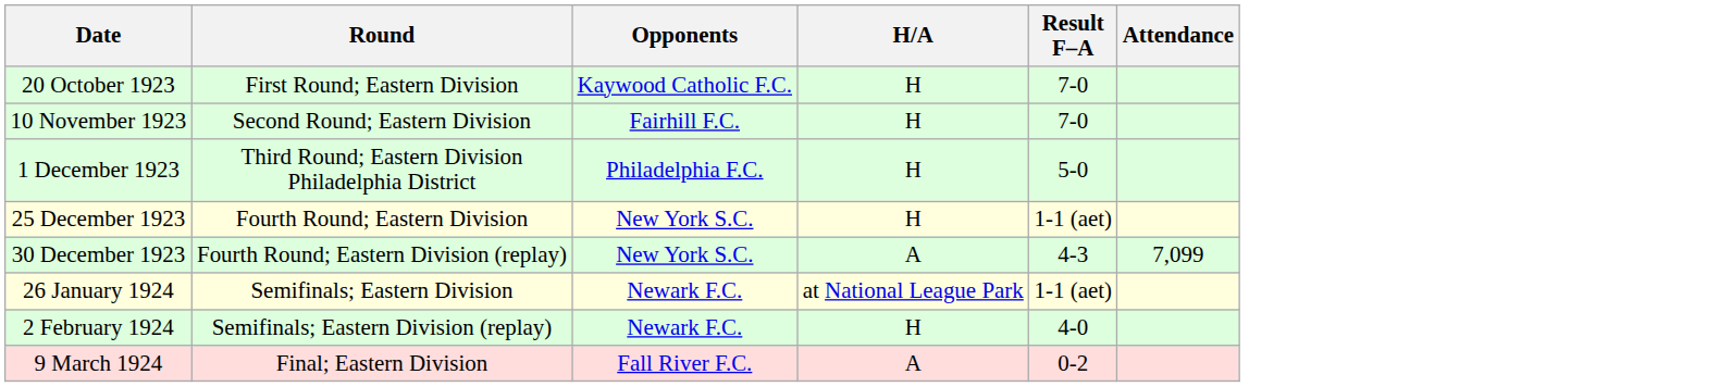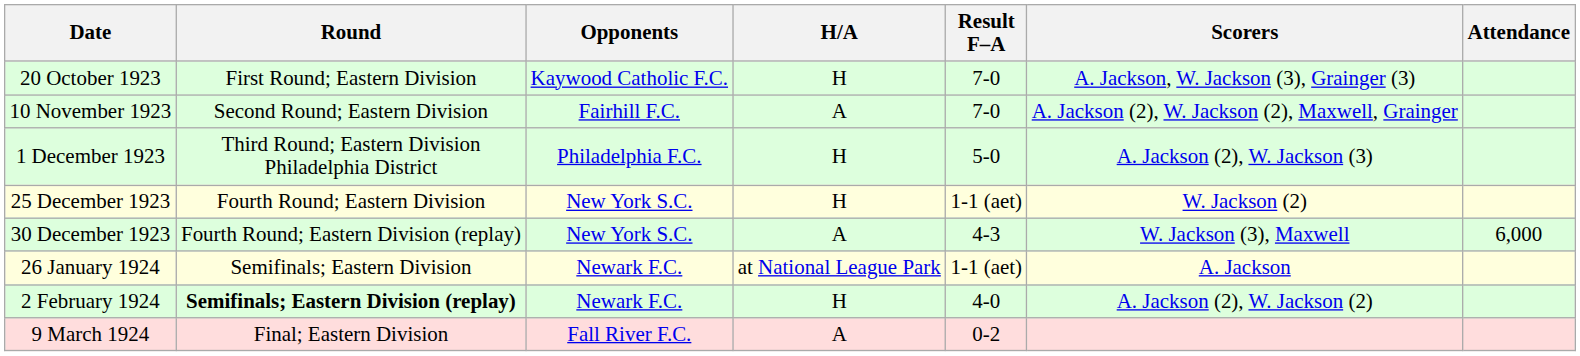 <table class="wikitable" style="text-align:center">
 <tr>
 <th>Date</th>
 <th>Round</th>
 <th>Opponents</th>
 <th>H/A</th>
 <th>Result<br>F–A</th>
+<th>Scorers</th>
 <th>Attendance</th>
 </tr>
 <tr bgcolor="#ddffdd">
 <td>20 October 1923</td>
 <td>First Round; Eastern Division</td>
 <td><a href='#'>Kaywood Catholic F.C.</a></td>
 <td>H</td>
 <td>7-0</td>
+<td><a href='#'>A. Jackson</a>, <a href='#'>W. Jackson</a> (3), <a href='#'>Grainger</a> (3)</td>
 <td></td>
 </tr>
 <tr bgcolor="#ddffdd">
 <td>10 November 1923</td>
 <td>Second Round; Eastern Division</td>
 <td><a href='#'>Fairhill F.C.</a></td>
-<td>H</td>
+<td>A</td>
 <td>7-0</td>
+<td><a href='#'>A. Jackson</a> (2), <a href='#'>W. Jackson</a> (2), <a href='#'>Maxwell</a>, <a href='#'>Grainger</a></td>
 <td></td>
 </tr>
 <tr bgcolor="#ddffdd">
 <td>1 December 1923</td>
 <td>Third Round; Eastern Division<br>Philadelphia District</td>
 <td><a href='#'>Philadelphia F.C.</a></td>
 <td>H</td>
 <td>5-0</td>
+<td><a href='#'>A. Jackson</a> (2), <a href='#'>W. Jackson</a> (3)</td>
 <td></td>
 </tr>
 <tr bgcolor="#ffffdd">
 <td>25 December 1923</td>
 <td>Fourth Round; Eastern Division</td>
 <td><a href='#'>New York S.C.</a></td>
 <td>H</td>
 <td>1-1 (aet)</td>
+<td><a href='#'>W. Jackson</a> (2)</td>
 <td></td>
 </tr>
 <tr bgcolor="#ddffdd">
 <td>30 December 1923</td>
 <td>Fourth Round; Eastern Division (replay)</td>
 <td><a href='#'>New York S.C.</a></td>
 <td>A</td>
 <td>4-3</td>
-<td>7,099</td>
+<td><a href='#'>W. Jackson</a> (3), <a href='#'>Maxwell</a></td>
+<td>6,000</td>
 </tr>
 <tr bgcolor="#ffffdd">
 <td>26 January 1924</td>
 <td>Semifinals; Eastern Division</td>
 <td><a href='#'>Newark F.C.</a></td>
 <td>at <a href='#'>National League Park</a></td>
 <td>1-1 (aet)</td>
+<td><a href='#'>A. Jackson</a></td>
 <td></td>
 </tr>
 <tr bgcolor="#ddffdd">
 <td>2 February 1924</td>
-<td>Semifinals; Eastern Division (replay)</td>
+<td><strong>Semifinals; Eastern Division (replay)</strong></td>
 <td><a href='#'>Newark F.C.</a></td>
 <td>H</td>
 <td>4-0</td>
+<td><a href='#'>A. Jackson</a> (2), <a href='#'>W. Jackson</a> (2)</td>
 <td></td>
 </tr>
 <tr bgcolor="#ffdddd">
 <td>9 March 1924</td>
 <td>Final; Eastern Division</td>
 <td><a href='#'>Fall River F.C.</a></td>
 <td>A</td>
 <td>0-2</td>
 <td></td>
+<td></td>
 </tr>
 </table>
